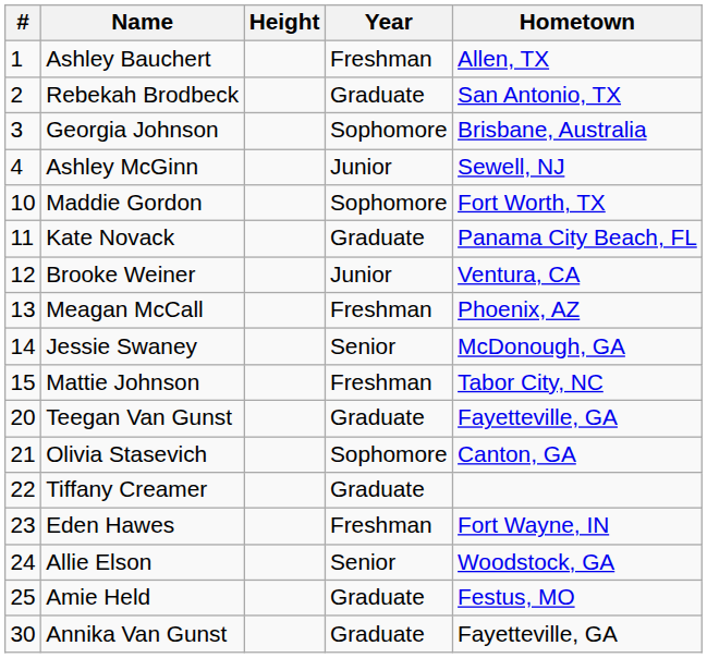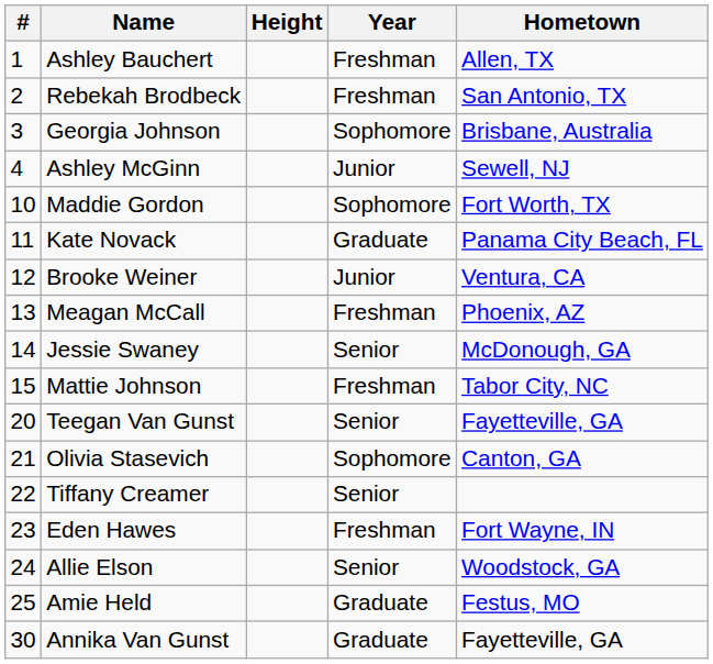 <table class="wikitable sortable">
 <tr>
 <th scope="col">#</th>
 <th scope="col">Name</th>
 <th scope="col">Height</th>
 <th scope="col">Year</th>
 <th scope="col">Hometown</th>
 </tr>
 <tr>
 <td>1</td>
 <td>Ashley Bauchert</td>
 <td></td>
 <td>Freshman</td>
 <td><a href='#'>Allen, TX</a></td>
 </tr>
 <tr>
 <td>2</td>
 <td>Rebekah Brodbeck</td>
 <td></td>
-<td>Graduate</td>
+<td>Freshman</td>
 <td><a href='#'>San Antonio, TX</a></td>
 </tr>
 <tr>
 <td>3</td>
 <td>Georgia Johnson</td>
 <td></td>
 <td>Sophomore</td>
 <td><a href='#'>Brisbane, Australia</a></td>
 </tr>
 <tr>
 <td>4</td>
 <td>Ashley McGinn</td>
 <td></td>
 <td>Junior</td>
 <td><a href='#'>Sewell, NJ</a></td>
 </tr>
 <tr>
 <td>10</td>
 <td>Maddie Gordon</td>
 <td></td>
 <td>Sophomore</td>
 <td><a href='#'>Fort Worth, TX</a></td>
 </tr>
 <tr>
 <td>11</td>
 <td>Kate Novack</td>
 <td></td>
 <td>Graduate</td>
 <td><a href='#'>Panama City Beach, FL</a></td>
 </tr>
 <tr>
 <td>12</td>
 <td>Brooke Weiner</td>
 <td></td>
 <td>Junior</td>
 <td><a href='#'>Ventura, CA</a></td>
 </tr>
 <tr>
 <td>13</td>
 <td>Meagan McCall</td>
 <td></td>
 <td>Freshman</td>
 <td><a href='#'>Phoenix, AZ</a></td>
 </tr>
 <tr>
 <td>14</td>
 <td>Jessie Swaney</td>
 <td></td>
 <td>Senior</td>
 <td><a href='#'>McDonough, GA</a></td>
 </tr>
 <tr>
 <td>15</td>
 <td>Mattie Johnson</td>
 <td></td>
 <td>Freshman</td>
 <td><a href='#'>Tabor City, NC</a></td>
 </tr>
 <tr>
 <td>20</td>
 <td>Teegan Van Gunst</td>
 <td></td>
-<td>Graduate</td>
+<td>Senior</td>
 <td><a href='#'>Fayetteville, GA</a></td>
 </tr>
 <tr>
 <td>21</td>
 <td>Olivia Stasevich</td>
 <td></td>
 <td>Sophomore</td>
 <td><a href='#'>Canton, GA</a></td>
 </tr>
 <tr>
 <td>22</td>
 <td>Tiffany Creamer</td>
 <td></td>
-<td>Graduate</td>
+<td>Senior</td>
 <td></td>
 </tr>
 <tr>
 <td>23</td>
 <td>Eden Hawes</td>
 <td></td>
 <td>Freshman</td>
 <td><a href='#'>Fort Wayne, IN</a></td>
 </tr>
 <tr>
 <td>24</td>
 <td>Allie Elson</td>
 <td></td>
 <td>Senior</td>
 <td><a href='#'>Woodstock, GA</a></td>
 </tr>
 <tr>
 <td>25</td>
 <td>Amie Held</td>
 <td></td>
 <td>Graduate</td>
 <td><a href='#'>Festus, MO</a></td>
 </tr>
 <tr>
 <td>30</td>
 <td>Annika Van Gunst</td>
 <td></td>
 <td>Graduate</td>
 <td>Fayetteville, GA</td>
 </tr>
 </table>
